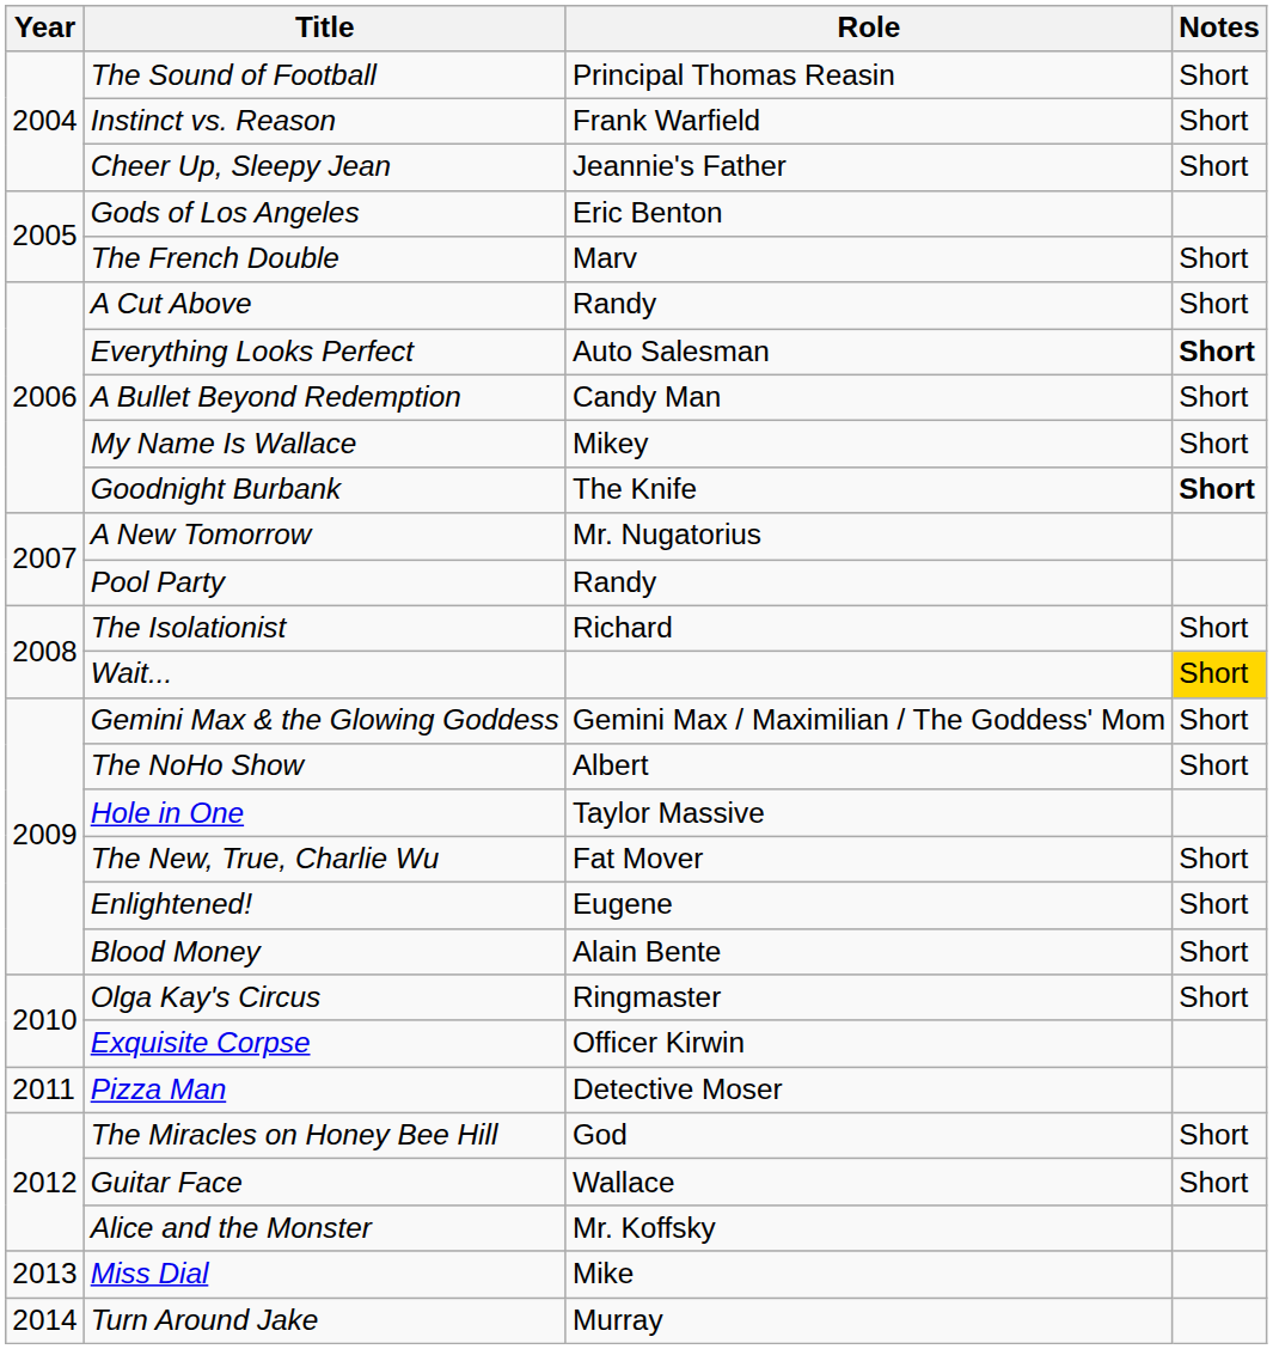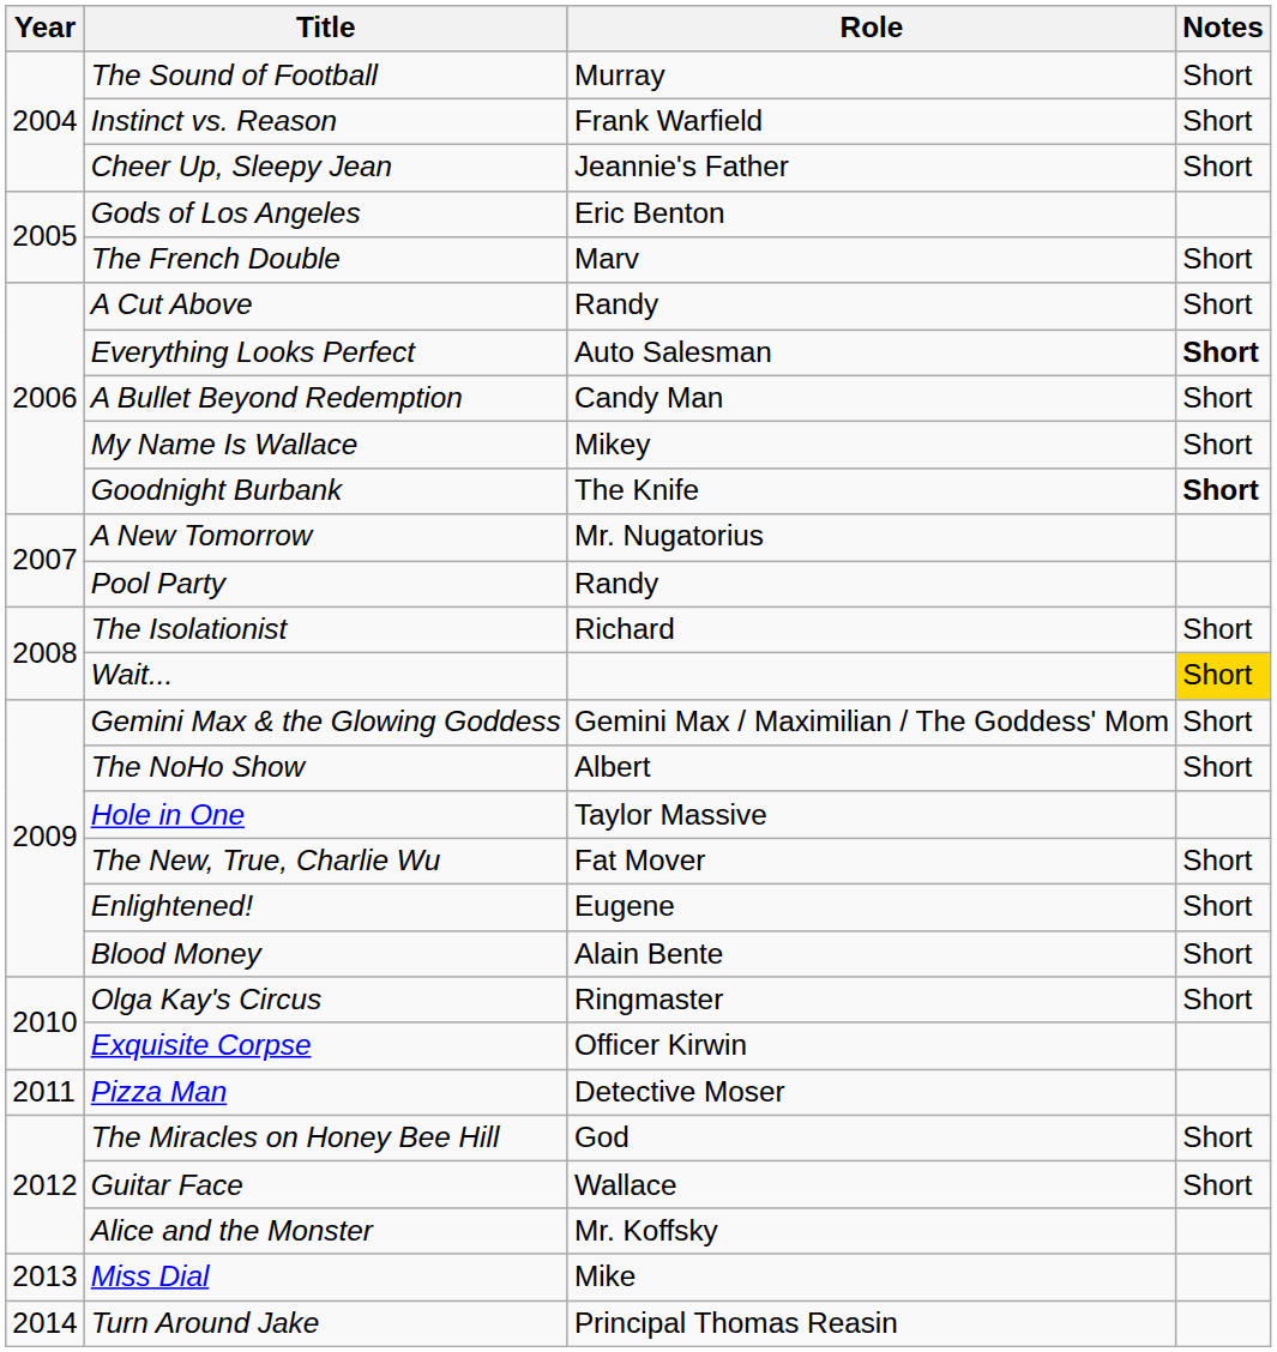 <table class="wikitable sortable">
 <tr>
 <th>Year</th>
 <th>Title</th>
 <th>Role</th>
 <th>Notes</th>
 </tr>
 <tr>
 <td rowspan="3">2004</td>
 <td><em>The Sound of Football</em></td>
-<td>Principal Thomas Reasin</td>
+<td>Murray</td>
 <td>Short</td>
 </tr>
 <tr>
 <td><em>Instinct vs. Reason</em></td>
 <td>Frank Warfield</td>
 <td>Short</td>
 </tr>
 <tr>
 <td><em>Cheer Up, Sleepy Jean</em></td>
 <td>Jeannie's Father</td>
 <td>Short</td>
 </tr>
 <tr>
 <td rowspan="2">2005</td>
 <td><em>Gods of Los Angeles</em></td>
 <td>Eric Benton</td>
 <td></td>
 </tr>
 <tr>
 <td><em>The French Double</em></td>
 <td>Marv</td>
 <td>Short</td>
 </tr>
 <tr>
 <td rowspan="5">2006</td>
 <td><em>A Cut Above</em></td>
 <td>Randy</td>
 <td>Short</td>
 </tr>
 <tr>
 <td><em>Everything Looks Perfect</em></td>
 <td>Auto Salesman</td>
 <td><strong>Short</strong></td>
 </tr>
 <tr>
 <td><em>A Bullet Beyond Redemption</em></td>
 <td>Candy Man</td>
 <td>Short</td>
 </tr>
 <tr>
 <td><em>My Name Is Wallace</em></td>
 <td>Mikey</td>
 <td>Short</td>
 </tr>
 <tr>
 <td><em>Goodnight Burbank</em></td>
 <td>The Knife</td>
 <td><strong>Short</strong></td>
 </tr>
 <tr>
 <td rowspan="2">2007</td>
 <td><em>A New Tomorrow</em></td>
 <td>Mr. Nugatorius</td>
 <td></td>
 </tr>
 <tr>
 <td><em>Pool Party</em></td>
 <td>Randy</td>
 <td></td>
 </tr>
 <tr>
 <td rowspan="2">2008</td>
 <td><em>The Isolationist</em></td>
 <td>Richard</td>
 <td>Short</td>
 </tr>
 <tr>
 <td><em>Wait...</em></td>
 <td></td>
 <td style="background: gold;">Short</td>
 </tr>
 <tr>
 <td rowspan="6">2009</td>
 <td><em>Gemini Max & the Glowing Goddess</em></td>
 <td>Gemini Max / Maximilian / The Goddess' Mom</td>
 <td>Short</td>
 </tr>
 <tr>
 <td><em>The NoHo Show</em></td>
 <td>Albert</td>
 <td>Short</td>
 </tr>
 <tr>
 <td><em><a href='#'>Hole in One</a></em></td>
 <td>Taylor Massive</td>
 <td></td>
 </tr>
 <tr>
 <td><em>The New, True, Charlie Wu</em></td>
 <td>Fat Mover</td>
 <td>Short</td>
 </tr>
 <tr>
 <td><em>Enlightened!</em></td>
 <td>Eugene</td>
 <td>Short</td>
 </tr>
 <tr>
 <td><em>Blood Money</em></td>
 <td>Alain Bente</td>
 <td>Short</td>
 </tr>
 <tr>
 <td rowspan="2">2010</td>
 <td><em>Olga Kay's Circus</em></td>
 <td>Ringmaster</td>
 <td>Short</td>
 </tr>
 <tr>
 <td><em><a href='#'>Exquisite Corpse</a></em></td>
 <td>Officer Kirwin</td>
 <td></td>
 </tr>
 <tr>
 <td>2011</td>
 <td><em><a href='#'>Pizza Man</a></em></td>
 <td>Detective Moser</td>
 <td></td>
 </tr>
 <tr>
 <td rowspan="3">2012</td>
 <td><em>The Miracles on Honey Bee Hill</em></td>
 <td>God</td>
 <td>Short</td>
 </tr>
 <tr>
 <td><em>Guitar Face</em></td>
 <td>Wallace</td>
 <td>Short</td>
 </tr>
 <tr>
 <td><em>Alice and the Monster</em></td>
 <td>Mr. Koffsky</td>
 <td></td>
 </tr>
 <tr>
 <td>2013</td>
 <td><em><a href='#'>Miss Dial</a></em></td>
 <td>Mike</td>
 <td></td>
 </tr>
 <tr>
 <td>2014</td>
 <td><em>Turn Around Jake</em></td>
-<td>Murray</td>
+<td>Principal Thomas Reasin</td>
 <td></td>
 </tr>
 </table>
